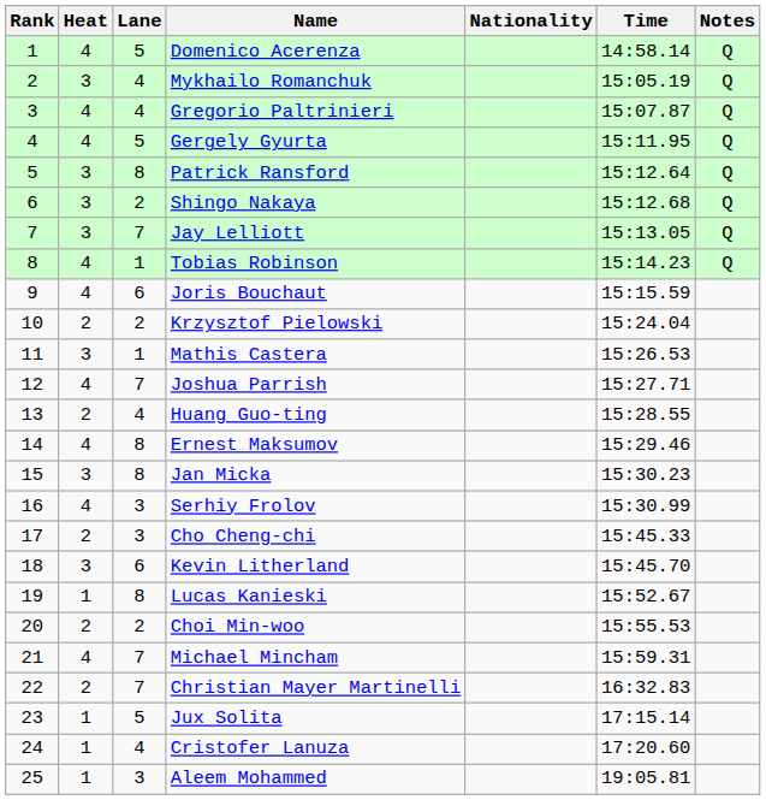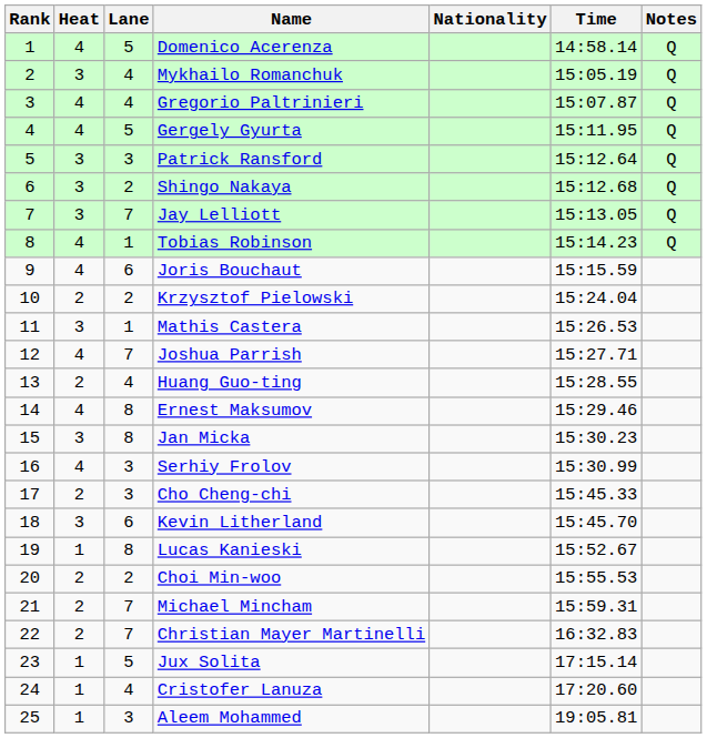 <table class="wikitable sortable" style="text-align:center">
 <tr>
 <th>Rank</th>
 <th>Heat</th>
 <th>Lane</th>
 <th>Name</th>
 <th>Nationality</th>
 <th>Time</th>
 <th>Notes</th>
 </tr>
 <tr bgcolor=ccffcc>
 <td>1</td>
 <td>4</td>
 <td>5</td>
 <td align="left"><a href='#'>Domenico Acerenza</a></td>
 <td align="left"></td>
 <td>14:58.14</td>
 <td>Q</td>
 </tr>
 <tr bgcolor=ccffcc>
 <td>2</td>
 <td>3</td>
 <td>4</td>
 <td align="left"><a href='#'>Mykhailo Romanchuk</a></td>
 <td align="left"></td>
 <td>15:05.19</td>
 <td>Q</td>
 </tr>
 <tr bgcolor=ccffcc>
 <td>3</td>
 <td>4</td>
 <td>4</td>
 <td align="left"><a href='#'>Gregorio Paltrinieri</a></td>
 <td align="left"></td>
 <td>15:07.87</td>
 <td>Q</td>
 </tr>
 <tr bgcolor=ccffcc>
 <td>4</td>
 <td>4</td>
 <td>5</td>
 <td align="left"><a href='#'>Gergely Gyurta</a></td>
 <td align="left"></td>
 <td>15:11.95</td>
 <td>Q</td>
 </tr>
 <tr bgcolor=ccffcc>
 <td>5</td>
 <td>3</td>
-<td>8</td>
+<td>3</td>
 <td align="left"><a href='#'>Patrick Ransford</a></td>
 <td align="left"></td>
 <td>15:12.64</td>
 <td>Q</td>
 </tr>
 <tr bgcolor=ccffcc>
 <td>6</td>
 <td>3</td>
 <td>2</td>
 <td align="left"><a href='#'>Shingo Nakaya</a></td>
 <td align="left"></td>
 <td>15:12.68</td>
 <td>Q</td>
 </tr>
 <tr bgcolor=ccffcc>
 <td>7</td>
 <td>3</td>
 <td>7</td>
 <td align="left"><a href='#'>Jay Lelliott</a></td>
 <td align="left"></td>
 <td>15:13.05</td>
 <td>Q</td>
 </tr>
 <tr bgcolor=ccffcc>
 <td>8</td>
 <td>4</td>
 <td>1</td>
 <td align="left"><a href='#'>Tobias Robinson</a></td>
 <td align="left"></td>
 <td>15:14.23</td>
 <td>Q</td>
 </tr>
 <tr>
 <td>9</td>
 <td>4</td>
 <td>6</td>
 <td align="left"><a href='#'>Joris Bouchaut</a></td>
 <td align="left"></td>
 <td>15:15.59</td>
 <td></td>
 </tr>
 <tr>
 <td>10</td>
 <td>2</td>
 <td>2</td>
 <td align="left"><a href='#'>Krzysztof Pielowski</a></td>
 <td align="left"></td>
 <td>15:24.04</td>
 <td></td>
 </tr>
 <tr>
 <td>11</td>
 <td>3</td>
 <td>1</td>
 <td align="left"><a href='#'>Mathis Castera</a></td>
 <td align="left"></td>
 <td>15:26.53</td>
 <td></td>
 </tr>
 <tr>
 <td>12</td>
 <td>4</td>
 <td>7</td>
 <td align="left"><a href='#'>Joshua Parrish</a></td>
 <td align="left"></td>
 <td>15:27.71</td>
 <td></td>
 </tr>
 <tr>
 <td>13</td>
 <td>2</td>
 <td>4</td>
 <td align="left"><a href='#'>Huang Guo-ting</a></td>
 <td align="left"></td>
 <td>15:28.55</td>
 <td></td>
 </tr>
 <tr>
 <td>14</td>
 <td>4</td>
 <td>8</td>
 <td align="left"><a href='#'>Ernest Maksumov</a></td>
 <td align="left"></td>
 <td>15:29.46</td>
 <td></td>
 </tr>
 <tr>
 <td>15</td>
 <td>3</td>
 <td>8</td>
 <td align="left"><a href='#'>Jan Micka</a></td>
 <td align="left"></td>
 <td>15:30.23</td>
 <td></td>
 </tr>
 <tr>
 <td>16</td>
 <td>4</td>
 <td>3</td>
 <td align="left"><a href='#'>Serhiy Frolov</a></td>
 <td align="left"></td>
 <td>15:30.99</td>
 <td></td>
 </tr>
 <tr>
 <td>17</td>
 <td>2</td>
 <td>3</td>
 <td align="left"><a href='#'>Cho Cheng-chi</a></td>
 <td align="left"></td>
 <td>15:45.33</td>
 <td></td>
 </tr>
 <tr>
 <td>18</td>
 <td>3</td>
 <td>6</td>
 <td align="left"><a href='#'>Kevin Litherland</a></td>
 <td align="left"></td>
 <td>15:45.70</td>
 <td></td>
 </tr>
 <tr>
 <td>19</td>
 <td>1</td>
 <td>8</td>
 <td align="left"><a href='#'>Lucas Kanieski</a></td>
 <td align="left"></td>
 <td>15:52.67</td>
 <td></td>
 </tr>
 <tr>
 <td>20</td>
 <td>2</td>
 <td>2</td>
 <td align="left"><a href='#'>Choi Min-woo</a></td>
 <td align="left"></td>
 <td>15:55.53</td>
 <td></td>
 </tr>
 <tr>
 <td>21</td>
-<td>4</td>
+<td>2</td>
 <td>7</td>
 <td align="left"><a href='#'>Michael Mincham</a></td>
 <td align="left"></td>
 <td>15:59.31</td>
 <td></td>
 </tr>
 <tr>
 <td>22</td>
 <td>2</td>
 <td>7</td>
 <td align="left"><a href='#'>Christian Mayer Martinelli</a></td>
 <td align="left"></td>
 <td>16:32.83</td>
 <td></td>
 </tr>
 <tr>
 <td>23</td>
 <td>1</td>
 <td>5</td>
 <td align="left"><a href='#'>Jux Solita</a></td>
 <td align="left"></td>
 <td>17:15.14</td>
 <td></td>
 </tr>
 <tr>
 <td>24</td>
 <td>1</td>
 <td>4</td>
 <td align="left"><a href='#'>Cristofer Lanuza</a></td>
 <td align="left"></td>
 <td>17:20.60</td>
 <td></td>
 </tr>
 <tr>
 <td>25</td>
 <td>1</td>
 <td>3</td>
 <td align="left"><a href='#'>Aleem Mohammed</a></td>
 <td align="left"></td>
 <td>19:05.81</td>
 <td></td>
 </tr>
 </table>
